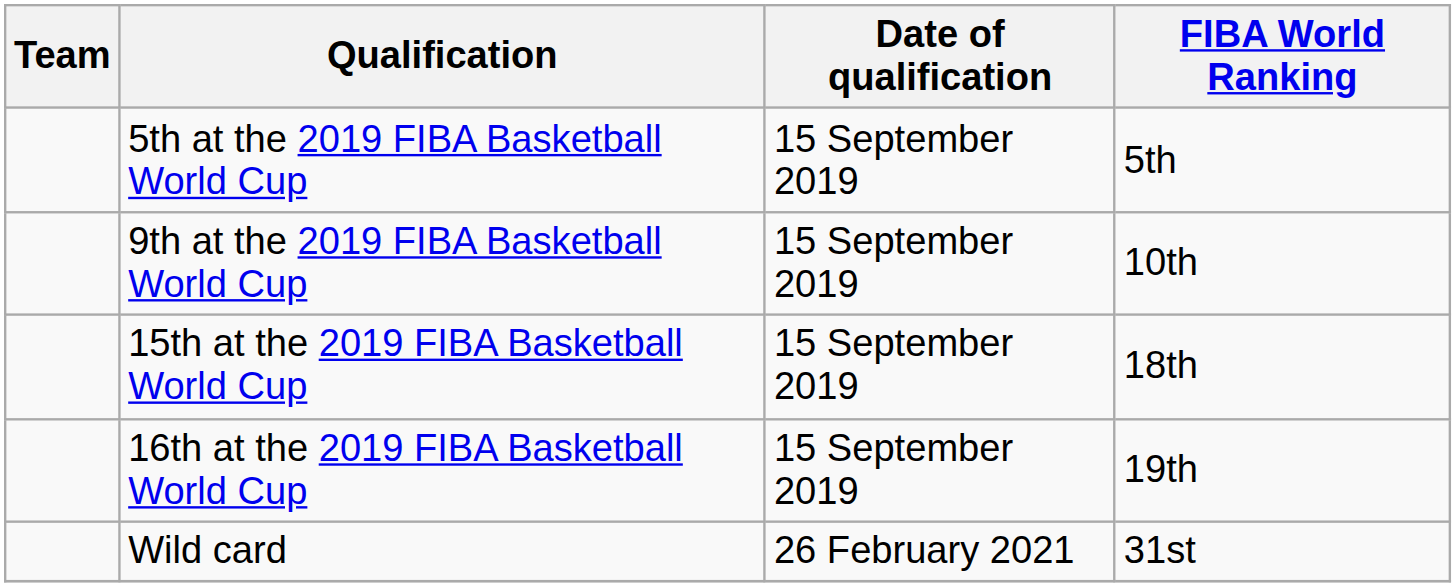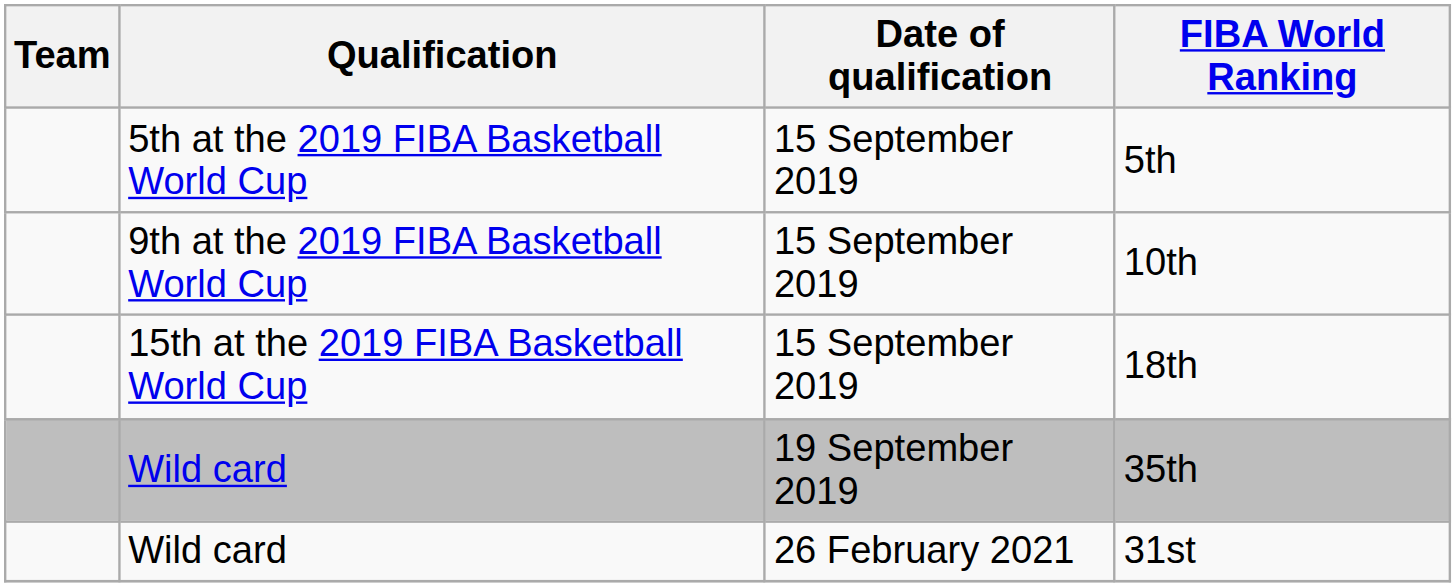 <table class="wikitable sortable">
 <tr>
 <th>Team</th>
 <th>Qualification</th>
 <th>Date of qualification</th>
 <th><a href='#'>FIBA World Ranking</a></th>
 </tr>
 <tr>
 <td></td>
 <td>5th at the <a href='#'>2019 FIBA Basketball World Cup</a></td>
 <td>15 September 2019</td>
 <td>5th</td>
 </tr>
 <tr>
 <td></td>
 <td>9th at the <a href='#'>2019 FIBA Basketball World Cup</a></td>
 <td>15 September 2019</td>
 <td>10th</td>
 </tr>
 <tr>
 <td></td>
 <td>15th at the <a href='#'>2019 FIBA Basketball World Cup</a></td>
 <td>15 September 2019</td>
 <td>18th</td>
 </tr>
-<tr>
-<td></td>
-<td>16th at the <a href='#'>2019 FIBA Basketball World Cup</a></td>
-<td>15 September 2019</td>
-<td>19th</td>
+<tr bgcolor=BEBEBE>
+<td><s></s></td>
+<td><a href='#'>Wild card</a></td>
+<td>19 September 2019</td>
+<td>35th</td>
 </tr>
 <tr>
 <td></td>
 <td>Wild card</td>
 <td>26 February 2021</td>
 <td>31st</td>
 </tr>
 <tr>
 </tr>
 </table>
